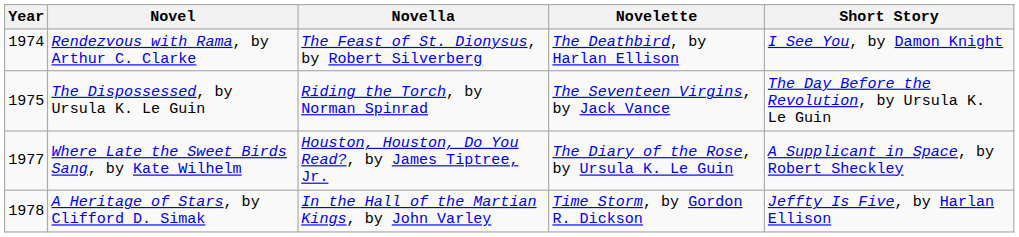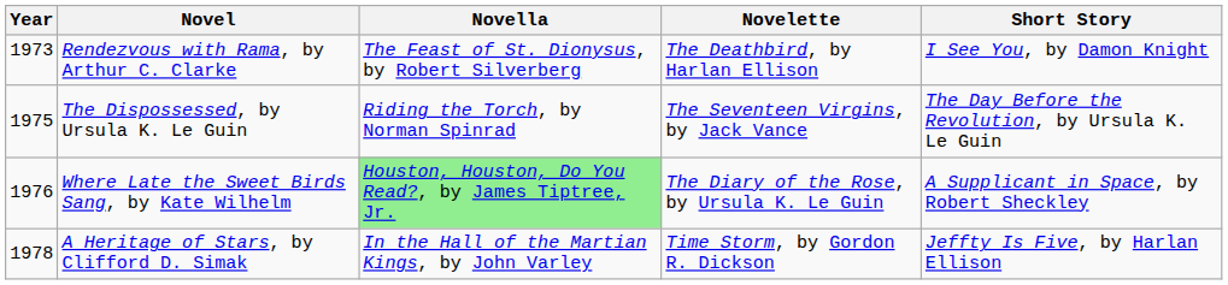 <table class="wikitable">
 <tr>
 <th>Year</th>
 <th>Novel</th>
 <th>Novella</th>
 <th>Novelette</th>
 <th>Short Story</th>
 </tr>
 <tr style="vertical-align:top;">
-<td>1974</td>
+<td>1973</td>
 <td><em><a href='#'>Rendezvous with Rama</a></em>, by <a href='#'>Arthur C. Clarke</a></td>
 <td><em><a href='#'>The Feast of St. Dionysus</a></em>, by <a href='#'>Robert Silverberg</a></td>
 <td><em><a href='#'>The Deathbird</a></em>, by <a href='#'>Harlan Ellison</a></td>
 <td><em><a href='#'>I See You</a></em>, by <a href='#'>Damon Knight</a></td>
 </tr>
 <tr>
 <td>1975</td>
 <td><em><a href='#'>The Dispossessed</a></em>,  by Ursula K. Le Guin</td>
 <td><em><a href='#'>Riding the Torch</a></em>, by <a href='#'>Norman Spinrad</a></td>
 <td><em><a href='#'>The Seventeen Virgins</a></em>, by <a href='#'>Jack Vance</a></td>
 <td><em><a href='#'>The Day Before the Revolution</a></em>, by Ursula K. Le Guin</td>
 </tr>
 <tr>
-<td>1977</td>
+<td>1976</td>
 <td><em><a href='#'>Where Late the Sweet Birds Sang</a></em>, by <a href='#'>Kate Wilhelm</a></td>
-<td><em><a href='#'>Houston, Houston, Do You Read?</a></em>, by <a href='#'>James Tiptree, Jr.</a></td>
+<td style="background: lightgreen;"><em><a href='#'>Houston, Houston, Do You Read?</a></em>, by <a href='#'>James Tiptree, Jr.</a></td>
 <td><em><a href='#'>The Diary of the Rose</a></em>, by <a href='#'>Ursula K. Le Guin</a></td>
 <td><em><a href='#'>A Supplicant in Space</a></em>, by <a href='#'>Robert Sheckley</a></td>
 </tr>
 <tr>
 <td>1978</td>
 <td><em><a href='#'>A Heritage of Stars</a></em>, by <a href='#'>Clifford D. Simak</a></td>
 <td><em><a href='#'>In the Hall of the Martian Kings</a></em>, by <a href='#'>John Varley</a></td>
 <td><em><a href='#'>Time Storm</a></em>, by <a href='#'>Gordon R. Dickson</a></td>
 <td><em><a href='#'>Jeffty Is Five</a></em>, by <a href='#'>Harlan Ellison</a></td>
 </tr>
 </table>
